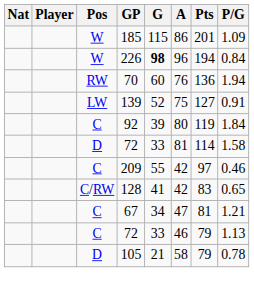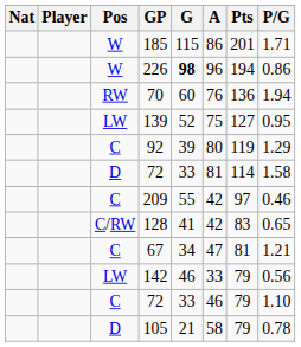 <table class="wikitable sortable">
 <tr>
 <th>Nat</th>
 <th>Player</th>
 <th>Pos</th>
 <th>GP</th>
 <th>G</th>
 <th>A</th>
 <th>Pts</th>
 <th>P/G</th>
 </tr>
 <tr align="center">
 <td></td>
 <td align="left"></td>
 <td><a href='#'>W</a></td>
 <td>185</td>
 <td>115</td>
 <td>86</td>
 <td>201</td>
-<td>1.09</td>
+<td>1.71</td>
 </tr>
 <tr align="center">
 <td></td>
 <td align="left"></td>
 <td><a href='#'>W</a></td>
 <td>226</td>
 <td><strong>98</strong></td>
 <td>96</td>
 <td>194</td>
-<td>0.84</td>
+<td>0.86</td>
 </tr>
 <tr align="center">
 <td></td>
 <td align="left"></td>
 <td><a href='#'>RW</a></td>
 <td>70</td>
 <td>60</td>
 <td>76</td>
 <td>136</td>
 <td>1.94</td>
 </tr>
 <tr align="center">
 <td></td>
 <td align="left"></td>
 <td><a href='#'>LW</a></td>
 <td>139</td>
 <td>52</td>
 <td>75</td>
 <td>127</td>
-<td>0.91</td>
+<td>0.95</td>
 </tr>
 <tr align="center">
 <td></td>
 <td align="left"></td>
 <td><a href='#'>C</a></td>
 <td>92</td>
 <td>39</td>
 <td>80</td>
 <td>119</td>
-<td>1.84</td>
+<td>1.29</td>
 </tr>
 <tr align="center">
 <td></td>
 <td align="left"></td>
 <td><a href='#'>D</a></td>
 <td>72</td>
 <td>33</td>
 <td>81</td>
 <td>114</td>
 <td>1.58</td>
 </tr>
 <tr align="center">
 <td></td>
 <td align="left"></td>
 <td><a href='#'>C</a></td>
 <td>209</td>
 <td>55</td>
 <td>42</td>
 <td>97</td>
 <td>0.46</td>
 </tr>
 <tr align="center">
 <td></td>
 <td align="left"></td>
 <td><a href='#'>C</a>/<a href='#'>RW</a></td>
 <td>128</td>
 <td>41</td>
 <td>42</td>
 <td>83</td>
 <td>0.65</td>
 </tr>
 <tr align="center">
 <td></td>
 <td align="left"></td>
 <td><a href='#'>C</a></td>
 <td>67</td>
 <td>34</td>
 <td>47</td>
 <td>81</td>
 <td>1.21</td>
 </tr>
 <tr align="center">
 <td></td>
 <td align="left"></td>
+<td><a href='#'>LW</a></td>
+<td>142</td>
+<td>46</td>
+<td>33</td>
+<td>79</td>
+<td>0.56</td>
+</tr>
+<tr align="center">
+<td></td>
+<td align="left"></td>
 <td><a href='#'>C</a></td>
 <td>72</td>
 <td>33</td>
 <td>46</td>
 <td>79</td>
-<td>1.13</td>
+<td>1.10</td>
 </tr>
 <tr align="center">
 <td></td>
 <td align="left"></td>
 <td><a href='#'>D</a></td>
 <td>105</td>
 <td>21</td>
 <td>58</td>
 <td>79</td>
 <td>0.78</td>
 </tr>
 </table>
